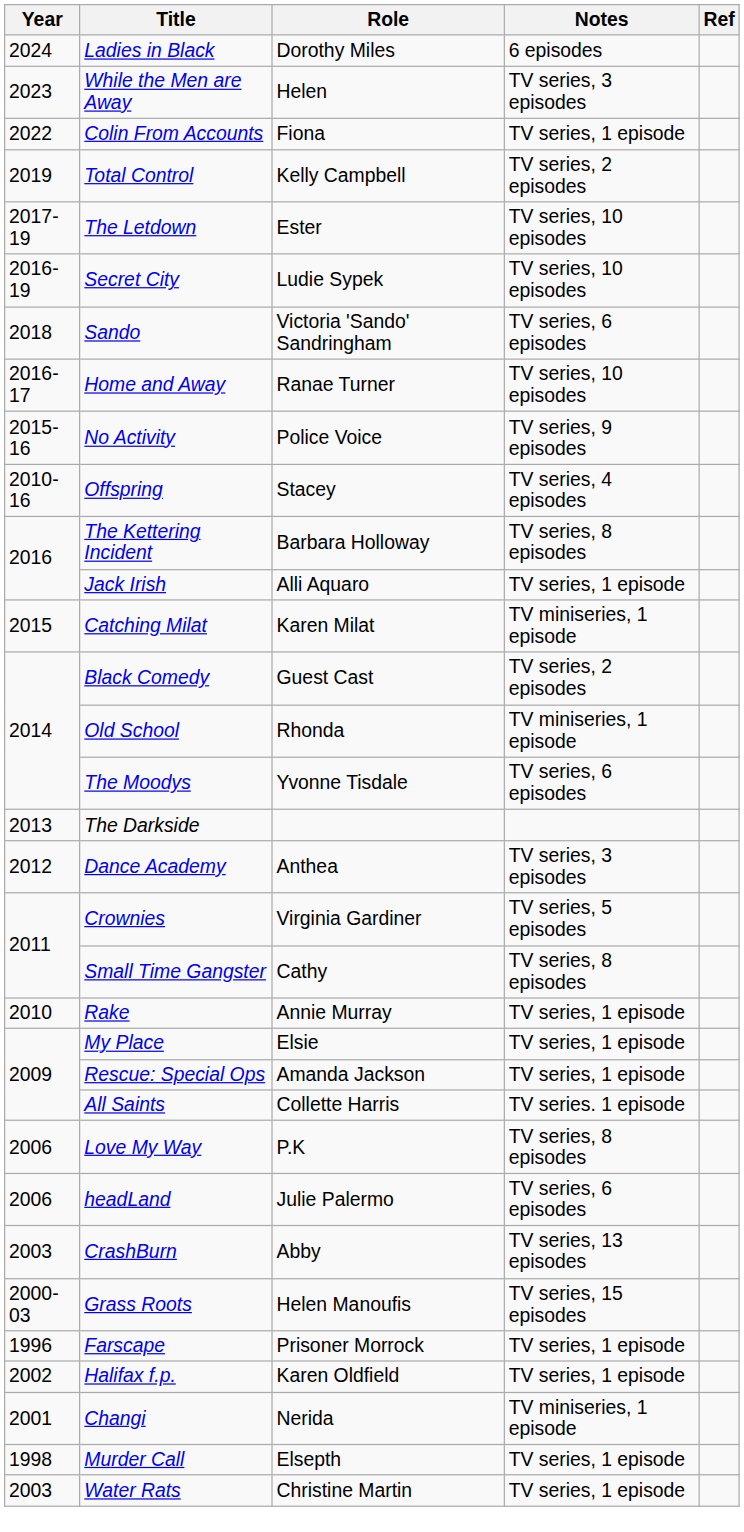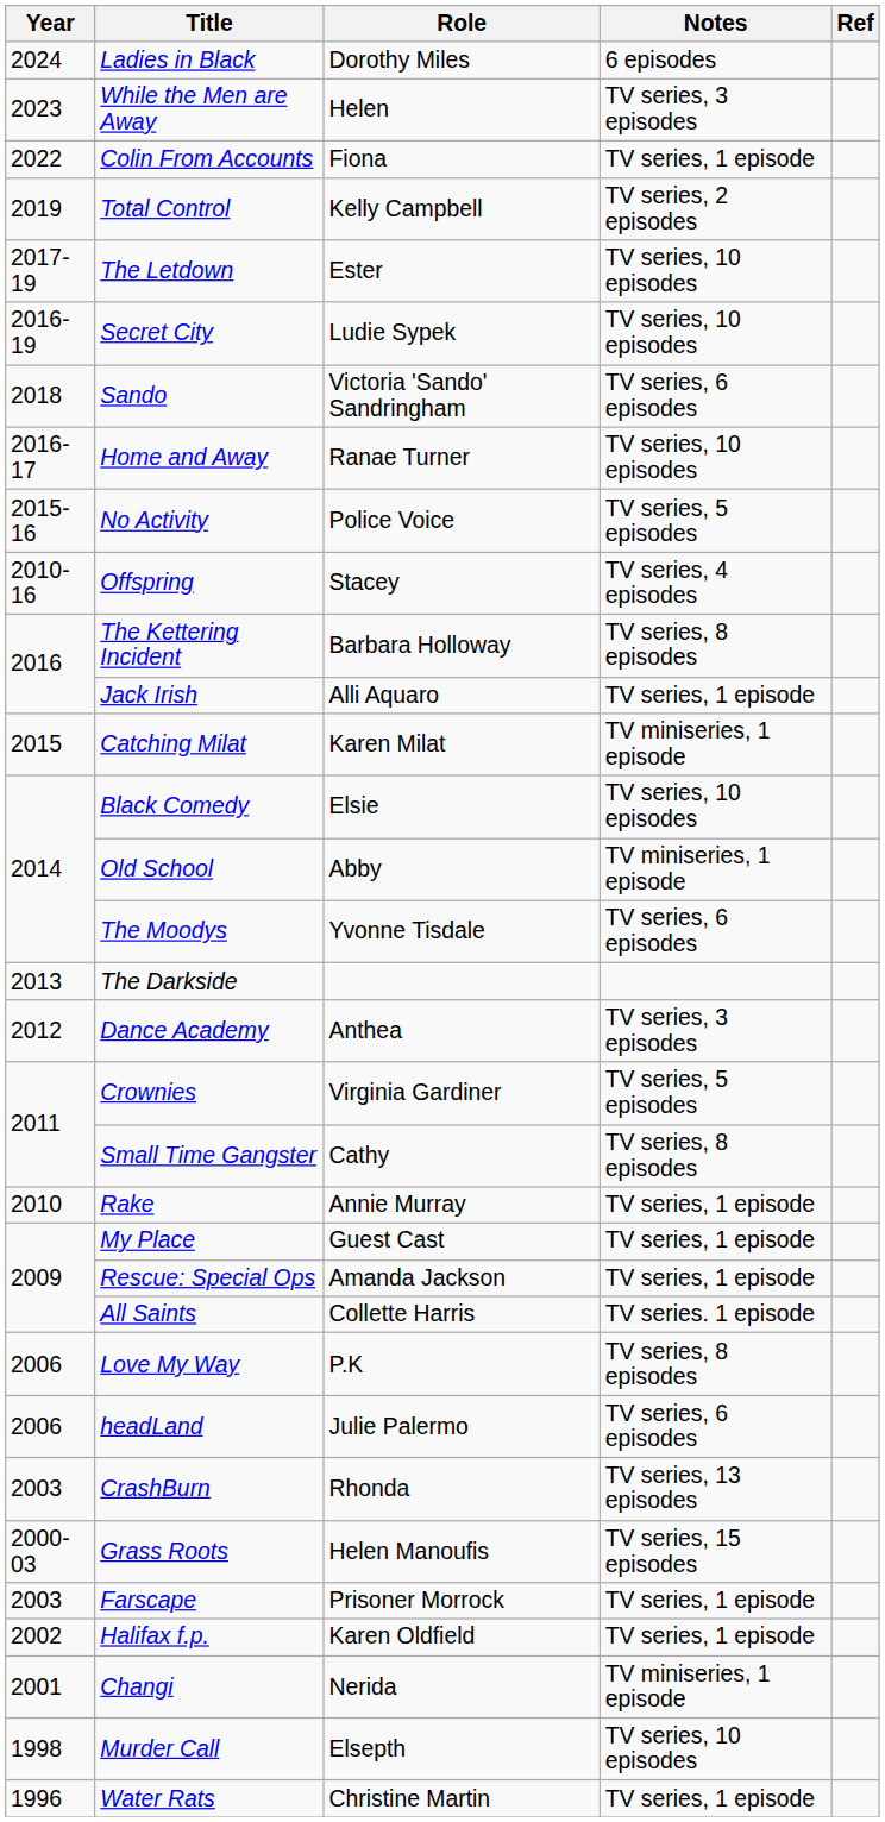 <table class="wikitable sortable">
 <tr>
 <th>Year</th>
 <th>Title</th>
 <th>Role</th>
 <th>Notes</th>
 <th>Ref</th>
 </tr>
 <tr>
 <td>2024</td>
 <td><a href='#'><em>Ladies in Black</em></a></td>
 <td>Dorothy Miles</td>
 <td>6 episodes</td>
 <td></td>
 </tr>
 <tr>
 <td>2023</td>
 <td><a href='#'><em>While the Men are Away</em></a></td>
 <td>Helen</td>
 <td>TV series, 3 episodes</td>
 <td></td>
 </tr>
 <tr>
 <td>2022</td>
 <td><em><a href='#'>Colin From Accounts</a></em></td>
 <td>Fiona</td>
 <td>TV series, 1 episode</td>
 <td></td>
 </tr>
 <tr>
 <td>2019</td>
 <td><em><a href='#'>Total Control</a></em></td>
 <td>Kelly Campbell</td>
 <td>TV series, 2 episodes</td>
 <td></td>
 </tr>
 <tr>
 <td>2017-19</td>
 <td><em><a href='#'>The Letdown</a></em></td>
 <td>Ester</td>
 <td>TV series, 10 episodes</td>
 <td></td>
 </tr>
 <tr>
 <td>2016-19</td>
 <td><em><a href='#'>Secret City</a></em></td>
 <td>Ludie Sypek</td>
 <td>TV series, 10 episodes</td>
 <td></td>
 </tr>
 <tr>
 <td>2018</td>
 <td><em><a href='#'>Sando</a></em></td>
 <td>Victoria 'Sando' Sandringham</td>
 <td>TV series, 6 episodes</td>
 <td></td>
 </tr>
 <tr>
 <td>2016-17</td>
 <td><em><a href='#'>Home and Away</a></em></td>
 <td>Ranae Turner</td>
 <td>TV series, 10 episodes</td>
 <td></td>
 </tr>
 <tr>
 <td>2015-16</td>
 <td><em><a href='#'>No Activity</a></em></td>
 <td>Police Voice</td>
-<td>TV series, 9 episodes</td>
+<td>TV series, 5 episodes</td>
 <td></td>
 </tr>
 <tr>
 <td>2010-16</td>
 <td><em><a href='#'>Offspring</a></em></td>
 <td>Stacey</td>
 <td>TV series, 4 episodes</td>
 <td></td>
 </tr>
 <tr>
 <td rowspan="2">2016</td>
 <td><em><a href='#'>The Kettering Incident</a></em></td>
 <td>Barbara Holloway</td>
 <td>TV series, 8 episodes</td>
 <td></td>
 </tr>
 <tr>
 <td><em><a href='#'>Jack Irish</a></em></td>
 <td>Alli Aquaro</td>
 <td>TV series, 1 episode</td>
 <td></td>
 </tr>
 <tr>
 <td>2015</td>
 <td><em><a href='#'>Catching Milat</a></em></td>
 <td>Karen Milat</td>
 <td>TV miniseries, 1 episode</td>
 <td></td>
 </tr>
 <tr>
 <td rowspan="3">2014</td>
 <td><em><a href='#'>Black Comedy</a></em></td>
-<td>Guest Cast</td>
-<td>TV series, 2 episodes</td>
+<td>Elsie</td>
+<td>TV series, 10 episodes</td>
 <td></td>
 </tr>
 <tr>
 <td><em><a href='#'>Old School</a></em></td>
-<td>Rhonda</td>
+<td>Abby</td>
 <td>TV miniseries, 1 episode</td>
 <td></td>
 </tr>
 <tr>
 <td><em><a href='#'>The Moodys</a></em></td>
 <td>Yvonne Tisdale</td>
 <td>TV series, 6 episodes</td>
 <td></td>
 </tr>
 <tr>
 <td>2013</td>
 <td><em>The Darkside</em></td>
 <td></td>
 <td></td>
 <td></td>
 </tr>
 <tr>
 <td>2012</td>
 <td><em><a href='#'>Dance Academy</a></em></td>
 <td>Anthea</td>
 <td>TV series, 3 episodes</td>
 <td></td>
 </tr>
 <tr>
 <td rowspan="2">2011</td>
 <td><em><a href='#'>Crownies</a></em></td>
 <td>Virginia Gardiner</td>
 <td>TV series, 5 episodes</td>
 <td></td>
 </tr>
 <tr>
 <td><em><a href='#'>Small Time Gangster</a></em></td>
 <td>Cathy</td>
 <td>TV series, 8 episodes</td>
 <td></td>
 </tr>
 <tr>
 <td>2010</td>
 <td><em><a href='#'>Rake</a></em></td>
 <td>Annie Murray</td>
 <td>TV series, 1 episode</td>
 <td></td>
 </tr>
 <tr>
 <td rowspan="3">2009</td>
 <td><em><a href='#'>My Place</a></em></td>
-<td>Elsie</td>
+<td>Guest Cast</td>
 <td>TV series, 1 episode</td>
 <td></td>
 </tr>
 <tr>
 <td><em><a href='#'>Rescue: Special Ops</a></em></td>
 <td>Amanda Jackson</td>
 <td>TV series, 1 episode</td>
 <td></td>
 </tr>
 <tr>
 <td><em><a href='#'>All Saints</a></em></td>
 <td>Collette Harris</td>
 <td>TV series. 1 episode</td>
 <td></td>
 </tr>
 <tr>
 <td>2006</td>
 <td><em><a href='#'>Love My Way</a></em></td>
 <td>P.K</td>
 <td>TV series, 8 episodes</td>
 <td></td>
 </tr>
 <tr>
 <td>2006</td>
 <td><em><a href='#'>headLand</a></em></td>
 <td>Julie Palermo</td>
 <td>TV series, 6 episodes</td>
 <td></td>
 </tr>
 <tr>
 <td>2003</td>
 <td><em><a href='#'>CrashBurn</a></em></td>
-<td>Abby</td>
+<td>Rhonda</td>
 <td>TV series, 13 episodes</td>
 <td></td>
 </tr>
 <tr>
 <td>2000-03</td>
 <td><em><a href='#'>Grass Roots</a></em></td>
 <td>Helen Manoufis</td>
 <td>TV series, 15 episodes</td>
 <td></td>
 </tr>
 <tr>
-<td>1996</td>
+<td>2003</td>
 <td><em><a href='#'>Farscape</a></em></td>
 <td>Prisoner Morrock</td>
 <td>TV series, 1 episode</td>
 <td></td>
 </tr>
 <tr>
 <td>2002</td>
 <td><em><a href='#'>Halifax f.p.</a></em></td>
 <td>Karen Oldfield</td>
 <td>TV series, 1 episode</td>
 <td></td>
 </tr>
 <tr>
 <td>2001</td>
 <td><em><a href='#'>Changi</a></em></td>
 <td>Nerida</td>
 <td>TV miniseries, 1 episode</td>
 <td></td>
 </tr>
 <tr>
 <td>1998</td>
 <td><em><a href='#'>Murder Call</a></em></td>
 <td>Elsepth</td>
-<td>TV series, 1 episode</td>
+<td>TV series, 10 episodes</td>
 <td></td>
 </tr>
 <tr>
-<td>2003</td>
+<td>1996</td>
 <td><em><a href='#'>Water Rats</a></em></td>
 <td>Christine Martin</td>
 <td>TV series, 1 episode</td>
 <td></td>
 </tr>
 </table>
